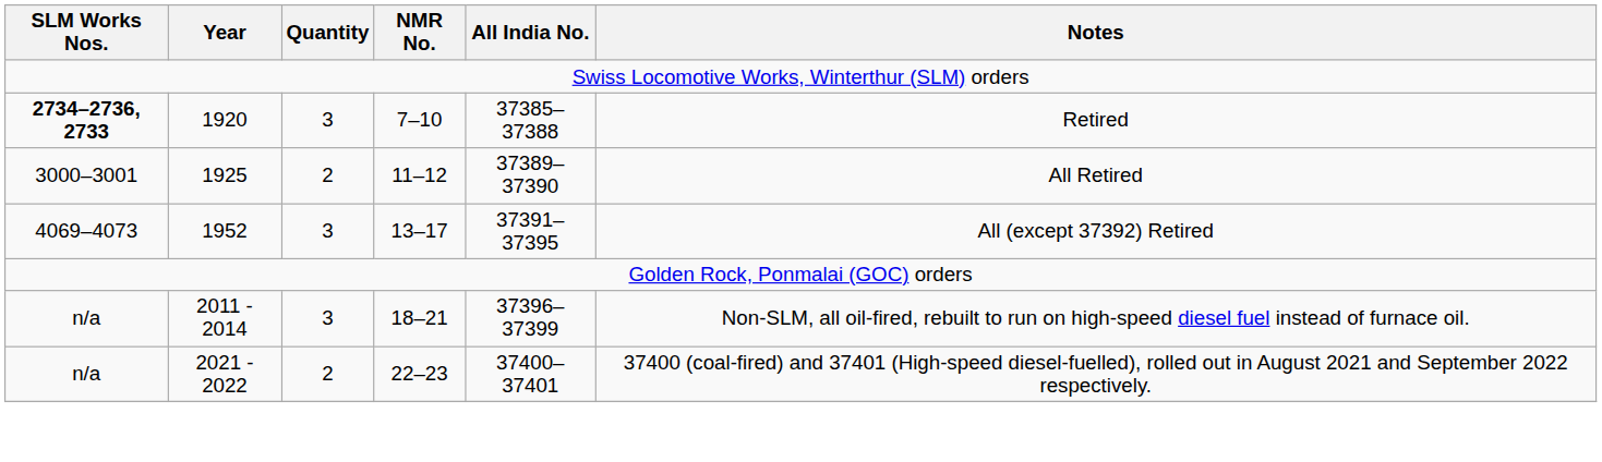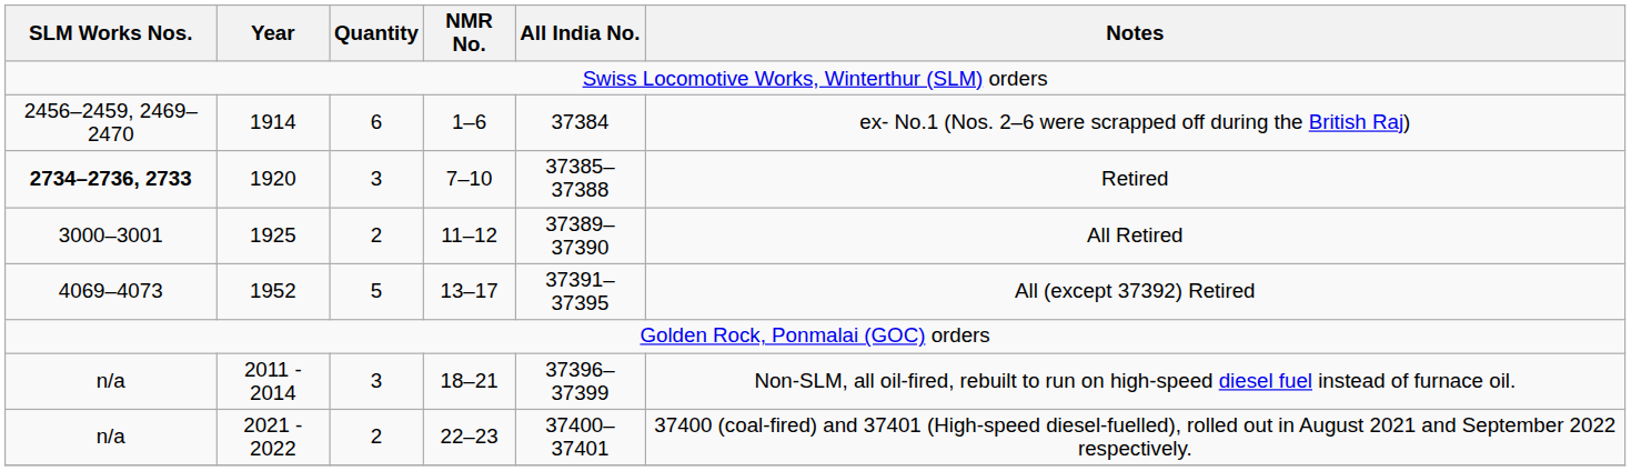 <table class=wikitable style=text-align:center>
 <tr>
 <th>SLM Works Nos.</th>
 <th>Year</th>
 <th>Quantity</th>
 <th>NMR No.</th>
 <th>All India No.</th>
 <th>Notes</th>
 </tr>
 <tr>
 <td colspan="6"><a href='#'>Swiss Locomotive Works, Winterthur (SLM)</a> orders</td>
+</tr>
+<tr>
+<td>2456–2459, 2469–2470</td>
+<td>1914</td>
+<td>6</td>
+<td>1–6</td>
+<td>37384</td>
+<td>ex- No.1 (Nos. 2–6 were scrapped off during the <a href='#'>British Raj</a>)</td>
 </tr>
 <tr>
 <td><strong>2734–2736, 2733</strong></td>
 <td>1920</td>
 <td>3</td>
 <td>7–10</td>
 <td>37385–37388</td>
 <td>Retired</td>
 </tr>
 <tr>
 <td>3000–3001</td>
 <td>1925</td>
 <td>2</td>
 <td>11–12</td>
 <td>37389–37390</td>
 <td>All Retired</td>
 </tr>
 <tr>
 <td>4069–4073</td>
 <td>1952</td>
-<td>3</td>
+<td>5</td>
 <td>13–17</td>
 <td>37391–37395</td>
 <td>All (except 37392) Retired</td>
 </tr>
 <tr>
 <td colspan="6"><a href='#'>Golden Rock, Ponmalai (GOC)</a> orders</td>
 </tr>
 <tr>
 <td>n/a</td>
 <td>2011 - 2014</td>
 <td>3</td>
 <td>18–21</td>
 <td>37396–37399</td>
 <td>Non-SLM, all oil-fired, rebuilt to run on high-speed <a href='#'>diesel fuel</a> instead of furnace oil.</td>
 </tr>
 <tr>
 <td>n/a</td>
 <td>2021 - 2022</td>
 <td>2</td>
 <td>22–23</td>
 <td>37400–37401</td>
 <td>37400 (coal-fired) and 37401 (High-speed diesel-fuelled), rolled out in August 2021 and September 2022 respectively.</td>
 </tr>
 <tr>
 </tr>
 </table>
